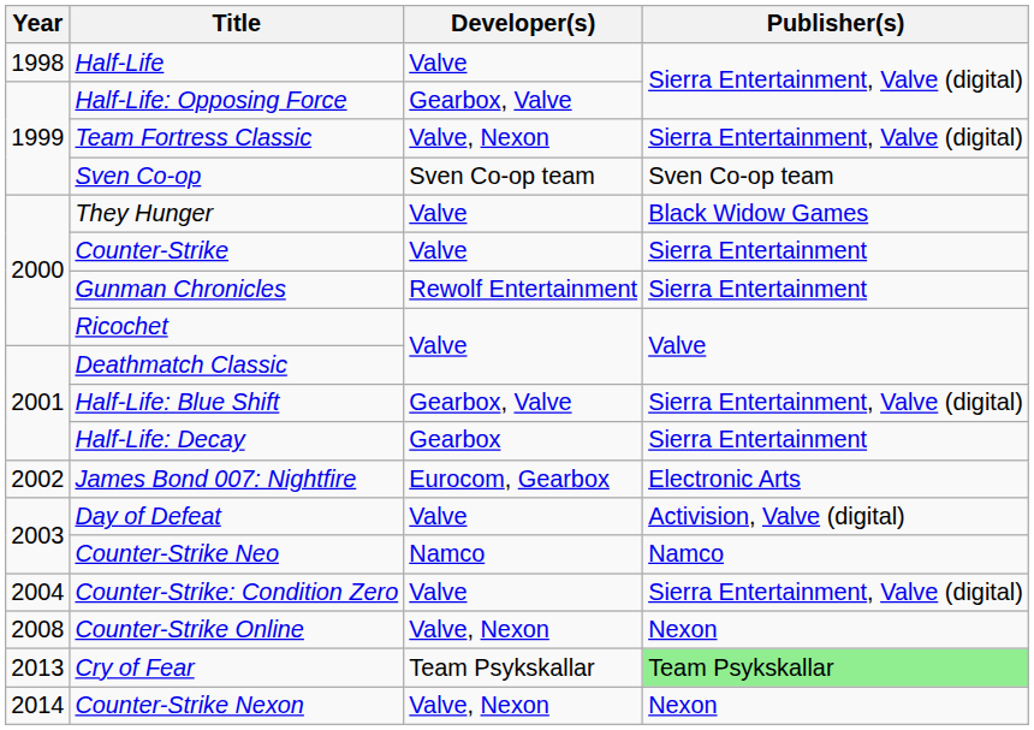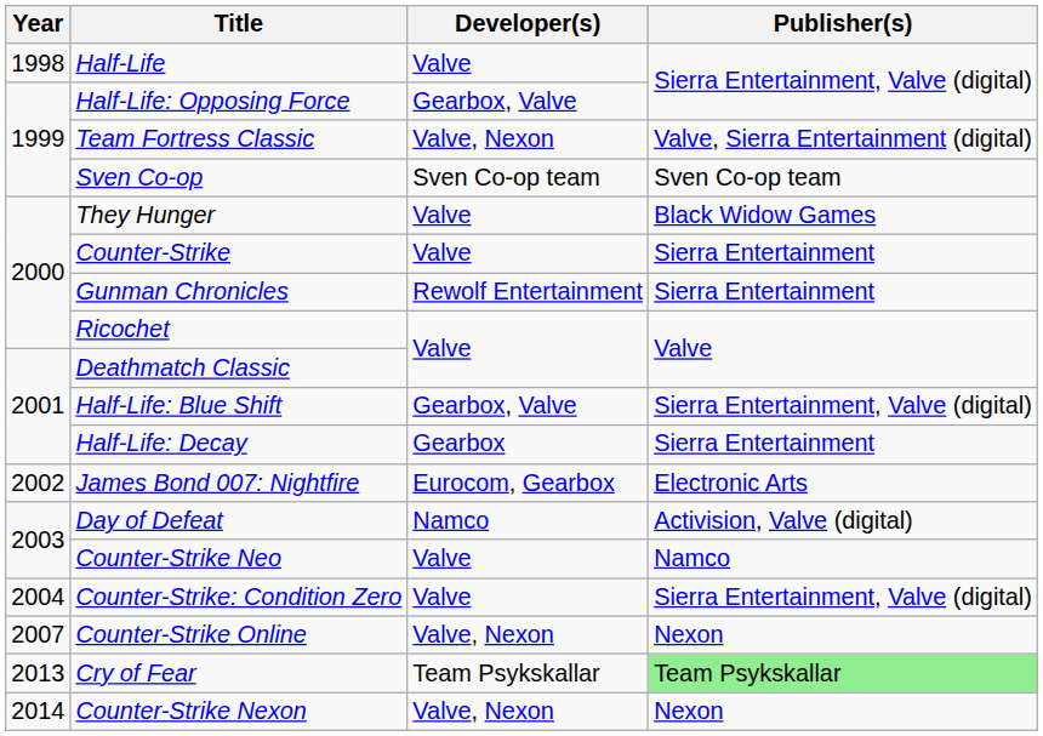 <table class="wikitable sortable">
 <tr>
 <th>Year</th>
 <th>Title</th>
 <th>Developer(s)</th>
 <th>Publisher(s)</th>
 </tr>
 <tr>
 <td>1998</td>
 <td><em><a href='#'>Half-Life</a></em></td>
 <td><a href='#'>Valve</a></td>
 <td rowspan="2"><a href='#'>Sierra Entertainment</a>, <a href='#'>Valve</a> (digital)</td>
 </tr>
 <tr>
 <td rowspan="3">1999</td>
 <td><em><a href='#'>Half-Life: Opposing Force</a></em></td>
 <td><a href='#'>Gearbox</a>, <a href='#'>Valve</a></td>
 </tr>
 <tr>
 <td><em><a href='#'>Team Fortress Classic</a></em></td>
 <td><a href='#'>Valve</a>, <a href='#'>Nexon</a></td>
-<td><a href='#'>Sierra Entertainment</a>, <a href='#'>Valve</a> (digital)</td>
+<td><a href='#'>Valve</a>, <a href='#'>Sierra Entertainment</a> (digital)</td>
 </tr>
 <tr>
 <td><em><a href='#'>Sven Co-op</a></em></td>
 <td>Sven Co-op team</td>
 <td>Sven Co-op team</td>
 </tr>
 <tr>
 <td rowspan="4">2000</td>
 <td><em>They Hunger</em></td>
 <td><a href='#'>Valve</a></td>
 <td><a href='#'>Black Widow Games</a></td>
 </tr>
 <tr>
 <td><em><a href='#'>Counter-Strike</a></em></td>
 <td><a href='#'>Valve</a></td>
 <td><a href='#'>Sierra Entertainment</a></td>
 </tr>
 <tr>
 <td><em><a href='#'>Gunman Chronicles</a></em></td>
 <td><a href='#'>Rewolf Entertainment</a></td>
 <td><a href='#'>Sierra Entertainment</a></td>
 </tr>
 <tr>
 <td><em><a href='#'>Ricochet</a></em></td>
 <td rowspan="2"><a href='#'>Valve</a></td>
 <td rowspan="2"><a href='#'>Valve</a></td>
 </tr>
 <tr>
 <td rowspan="3">2001</td>
 <td><em><a href='#'>Deathmatch Classic</a></em></td>
 </tr>
 <tr>
 <td><em><a href='#'>Half-Life: Blue Shift</a></em></td>
 <td><a href='#'>Gearbox</a>, <a href='#'>Valve</a></td>
 <td><a href='#'>Sierra Entertainment</a>, <a href='#'>Valve</a> (digital)</td>
 </tr>
 <tr>
 <td><em><a href='#'>Half-Life: Decay</a></em></td>
 <td><a href='#'>Gearbox</a></td>
 <td><a href='#'>Sierra Entertainment</a></td>
 </tr>
 <tr>
 <td>2002</td>
 <td><em><a href='#'>James Bond 007: Nightfire</a></em></td>
 <td><a href='#'>Eurocom</a>, <a href='#'>Gearbox</a></td>
 <td><a href='#'>Electronic Arts</a></td>
 </tr>
 <tr>
 <td rowspan="2">2003</td>
 <td><em><a href='#'>Day of Defeat</a></em></td>
-<td><a href='#'>Valve</a></td>
+<td><a href='#'>Namco</a></td>
 <td><a href='#'>Activision</a>, <a href='#'>Valve</a> (digital)</td>
 </tr>
 <tr>
 <td><em><a href='#'>Counter-Strike Neo</a></em></td>
-<td><a href='#'>Namco</a></td>
+<td><a href='#'>Valve</a></td>
 <td><a href='#'>Namco</a></td>
 </tr>
 <tr>
 <td>2004</td>
 <td><em><a href='#'>Counter-Strike: Condition Zero</a></em></td>
 <td><a href='#'>Valve</a></td>
 <td><a href='#'>Sierra Entertainment</a>, <a href='#'>Valve</a> (digital)</td>
 </tr>
 <tr>
-<td>2008</td>
+<td>2007</td>
 <td><em><a href='#'>Counter-Strike Online</a></em></td>
 <td><a href='#'>Valve</a>, <a href='#'>Nexon</a></td>
 <td><a href='#'>Nexon</a></td>
 </tr>
 <tr>
 <td>2013</td>
 <td><em><a href='#'>Cry of Fear</a></em></td>
 <td>Team Psykskallar</td>
 <td style="background: lightgreen;">Team Psykskallar</td>
 </tr>
 <tr>
 <td>2014</td>
 <td><em><a href='#'>Counter-Strike Nexon</a></em></td>
 <td><a href='#'>Valve</a>, <a href='#'>Nexon</a></td>
 <td><a href='#'>Nexon</a></td>
 </tr>
 </table>
